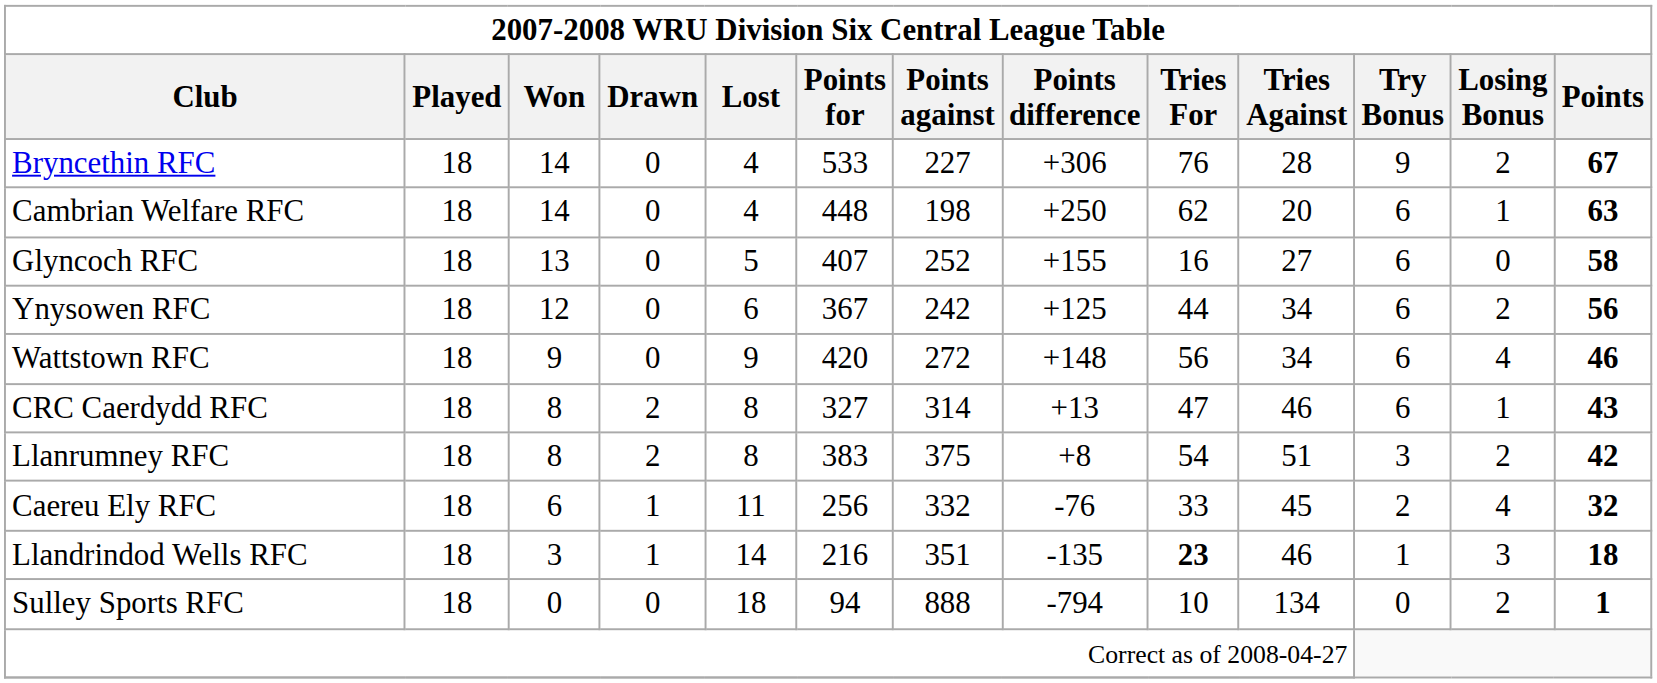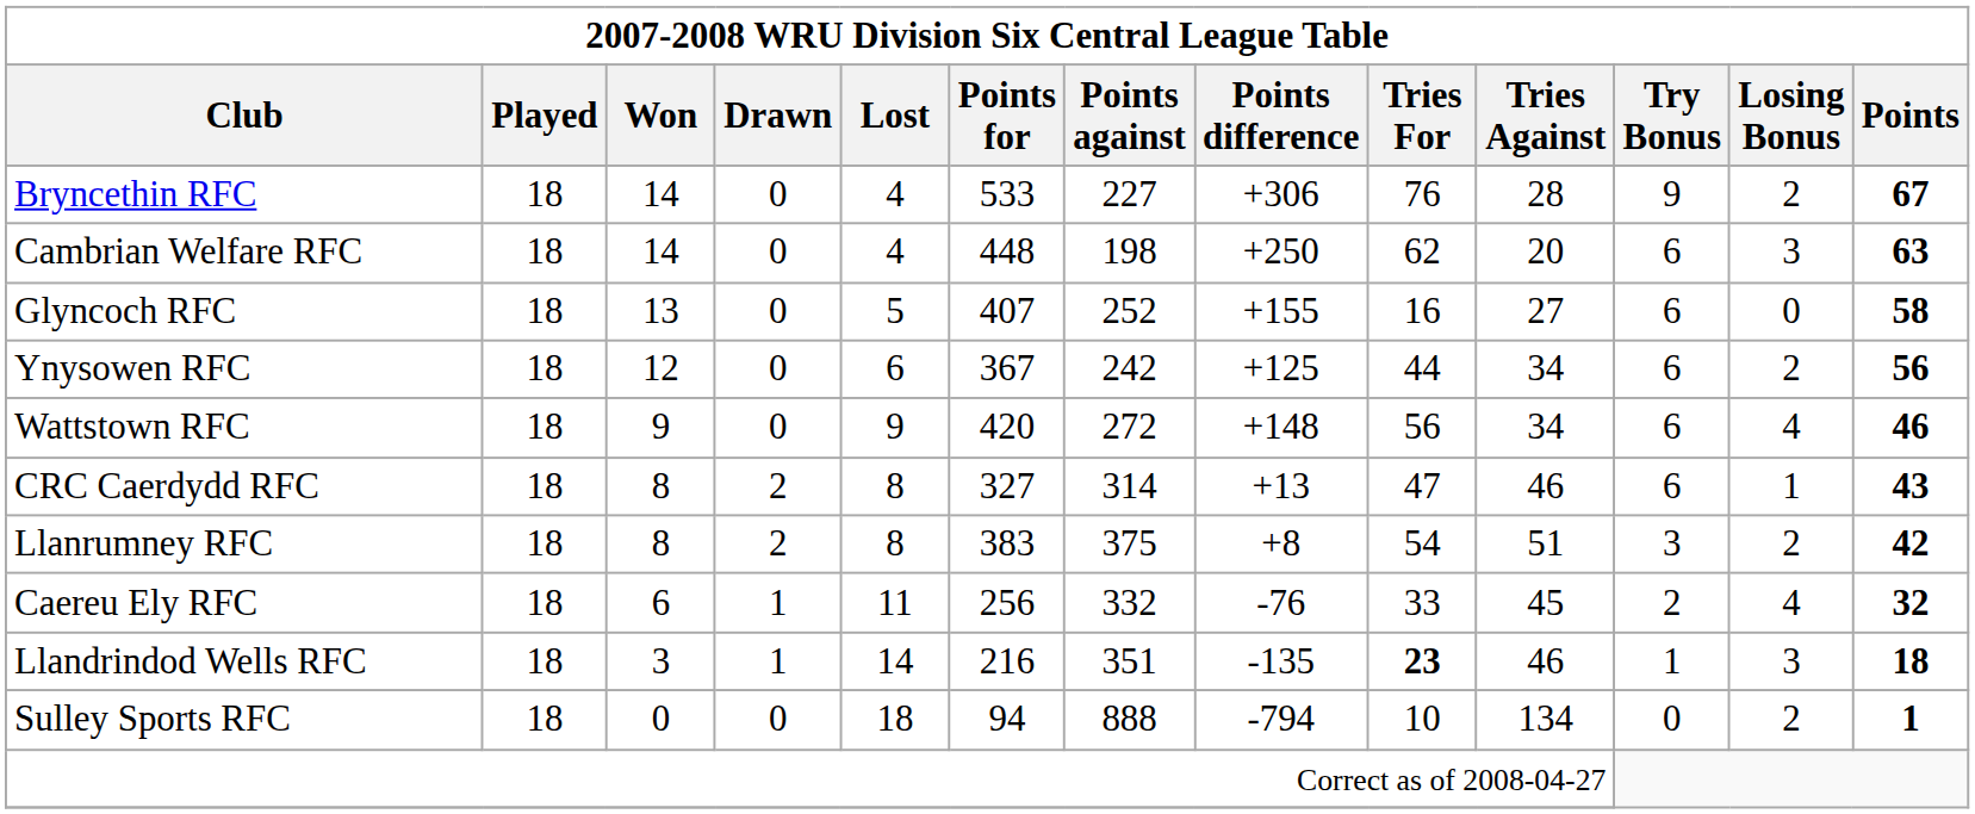 <table class="wikitable" style="float:left; margin-right:15px; text-align: center;">
 <tr>
 <td colspan="13" bgcolor="#FFFFFF" cellpadding="0" cellspacing="0"><strong>2007-2008 WRU Division Six Central League Table</strong></td>
 </tr>
 <tr>
 <th bgcolor="#efefef" width="200">Club</th>
 <th bgcolor="#efefef" width="40">Played</th>
 <th bgcolor="#efefef" width="40">Won</th>
 <th bgcolor="#efefef" width="40">Drawn</th>
 <th bgcolor="#efefef" width="40">Lost</th>
 <th bgcolor="#efefef" width="40">Points for</th>
 <th bgcolor="#efefef" width="40">Points against</th>
 <th bgcolor="#efefef" width="40">Points difference</th>
 <th bgcolor="#efefef" width="40">Tries For</th>
 <th bgcolor="#efefef" width="40">Tries Against</th>
 <th bgcolor="#efefef" width="40">Try Bonus</th>
 <th bgcolor="#efefef" width="40">Losing Bonus</th>
 <th bgcolor="#efefef" width="40">Points</th>
 </tr>
 <tr bgcolor=#ffffff align=center>
 <td align=left><a href='#'>Bryncethin RFC</a></td>
 <td>18</td>
 <td>14</td>
 <td>0</td>
 <td>4</td>
 <td>533</td>
 <td>227</td>
 <td>+306</td>
 <td>76</td>
 <td>28</td>
 <td>9</td>
 <td>2</td>
 <td><strong>67</strong></td>
 </tr>
 <tr bgcolor=#ffffff align=center>
 <td align=left>Cambrian Welfare RFC</td>
 <td>18</td>
 <td>14</td>
 <td>0</td>
 <td>4</td>
 <td>448</td>
 <td>198</td>
 <td>+250</td>
 <td>62</td>
 <td>20</td>
 <td>6</td>
-<td>1</td>
+<td>3</td>
 <td><strong>63</strong></td>
 </tr>
 <tr bgcolor=#ffffff align=center>
 <td align=left>Glyncoch RFC</td>
 <td>18</td>
 <td>13</td>
 <td>0</td>
 <td>5</td>
 <td>407</td>
 <td>252</td>
 <td>+155</td>
 <td>16</td>
 <td>27</td>
 <td>6</td>
 <td>0</td>
 <td><strong>58</strong></td>
 </tr>
 <tr bgcolor=#ffffff align=center>
 <td align=left>Ynysowen RFC</td>
 <td>18</td>
 <td>12</td>
 <td>0</td>
 <td>6</td>
 <td>367</td>
 <td>242</td>
 <td>+125</td>
 <td>44</td>
 <td>34</td>
 <td>6</td>
 <td>2</td>
 <td><strong>56</strong></td>
 </tr>
 <tr bgcolor=#ffffff align=center>
 <td align=left>Wattstown RFC</td>
 <td>18</td>
 <td>9</td>
 <td>0</td>
 <td>9</td>
 <td>420</td>
 <td>272</td>
 <td>+148</td>
 <td>56</td>
 <td>34</td>
 <td>6</td>
 <td>4</td>
 <td><strong>46</strong></td>
 </tr>
 <tr bgcolor=#ffffff align=center>
 <td align=left>CRC Caerdydd RFC</td>
 <td>18</td>
 <td>8</td>
 <td>2</td>
 <td>8</td>
 <td>327</td>
 <td>314</td>
 <td>+13</td>
 <td>47</td>
 <td>46</td>
 <td>6</td>
 <td>1</td>
 <td><strong>43</strong></td>
 </tr>
 <tr bgcolor=#ffffff align=center>
 <td align=left>Llanrumney RFC</td>
 <td>18</td>
 <td>8</td>
 <td>2</td>
 <td>8</td>
 <td>383</td>
 <td>375</td>
 <td>+8</td>
 <td>54</td>
 <td>51</td>
 <td>3</td>
 <td>2</td>
 <td><strong>42</strong></td>
 </tr>
 <tr bgcolor=#ffffff align=center>
 <td align=left>Caereu Ely RFC</td>
 <td>18</td>
 <td>6</td>
 <td>1</td>
 <td>11</td>
 <td>256</td>
 <td>332</td>
 <td>-76</td>
 <td>33</td>
 <td>45</td>
 <td>2</td>
 <td>4</td>
 <td><strong>32</strong></td>
 </tr>
 <tr bgcolor=#ffffff align=center>
 <td align=left>Llandrindod Wells RFC</td>
 <td>18</td>
 <td>3</td>
 <td>1</td>
 <td>14</td>
 <td>216</td>
 <td>351</td>
 <td>-135</td>
 <td><strong>23</strong></td>
 <td>46</td>
 <td>1</td>
 <td>3</td>
 <td><strong>18</strong></td>
 </tr>
 <tr bgcolor=#ffffff align=center>
 <td align=left>Sulley Sports RFC</td>
 <td>18</td>
 <td>0</td>
 <td>0</td>
 <td>18</td>
 <td>94</td>
 <td>888</td>
 <td>-794</td>
 <td>10</td>
 <td>134</td>
 <td>0</td>
 <td>2</td>
 <td><strong>1</strong></td>
 </tr>
 <tr>
 <td colspan="10" align="right" bgcolor="#FFFFFF" cellpadding="0" cellspacing="0"><small>Correct as of 2008-04-27</small></td>
 </tr>
 <tr>
 </tr>
 </table>
